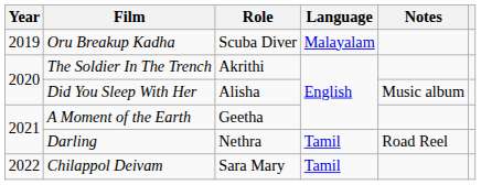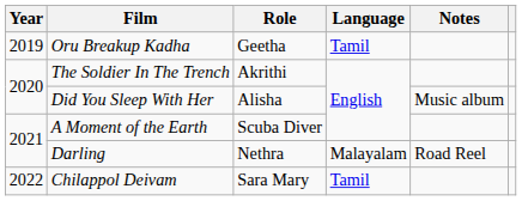 <table class="wikitable sortable">
 <tr>
 <th>Year</th>
 <th>Film</th>
 <th>Role</th>
 <th>Language</th>
 <th class="unsortable">Notes</th>
 <th></th>
 </tr>
 <tr>
 <td>2019</td>
 <td><em>Oru Breakup Kadha</em></td>
-<td>Scuba Diver</td>
-<td><a href='#'>Malayalam</a></td>
+<td>Geetha</td>
+<td><a href='#'>Tamil</a></td>
 <td></td>
 <td></td>
 </tr>
 <tr>
 <td Rowspan=2>2020</td>
 <td><em>The Soldier In The Trench</em></td>
 <td>Akrithi</td>
 <td rowspan=3><a href='#'>English</a></td>
 <td></td>
 <td></td>
 </tr>
 <tr>
 <td><em>Did You Sleep With Her </em></td>
 <td>Alisha</td>
 <td>Music album</td>
 <td></td>
 </tr>
 <tr>
 <td rowspan=2>2021</td>
 <td><em>A Moment of the Earth</em></td>
-<td>Geetha</td>
+<td>Scuba Diver</td>
 <td></td>
 <td></td>
 </tr>
 <tr>
 <td><em>Darling</em></td>
 <td>Nethra</td>
-<td><a href='#'>Tamil</a></td>
+<td>Malayalam</td>
 <td>Road Reel</td>
 <td></td>
 </tr>
 <tr>
 <td>2022</td>
 <td><em>Chilappol Deivam</em></td>
 <td>Sara Mary</td>
 <td><a href='#'>Tamil</a></td>
 <td></td>
 <td></td>
 </tr>
 </table>
